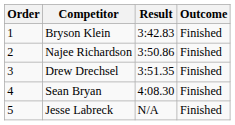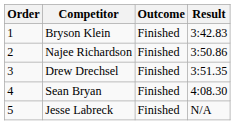 <table class="wikitable sortable">
 <tr>
 <th>Order</th>
 <th>Competitor</th>
+<th>Outcome</th>
 <th>Result</th>
-<th>Outcome</th>
 </tr>
 <tr>
 <td>1</td>
 <td>Bryson Klein</td>
+<td>Finished</td>
 <td>3:42.83</td>
-<td>Finished</td>
 </tr>
 <tr>
 <td>2</td>
 <td>Najee Richardson</td>
+<td>Finished</td>
 <td>3:50.86</td>
-<td>Finished</td>
 </tr>
 <tr>
 <td>3</td>
 <td>Drew Drechsel</td>
+<td>Finished</td>
 <td>3:51.35</td>
-<td>Finished</td>
 </tr>
 <tr>
 <td>4</td>
 <td>Sean Bryan</td>
+<td>Finished</td>
 <td>4:08.30</td>
-<td>Finished</td>
 </tr>
 <tr>
 <td>5</td>
 <td>Jesse Labreck</td>
+<td>Finished</td>
 <td>N/A</td>
-<td>Finished</td>
 </tr>
 </table>
